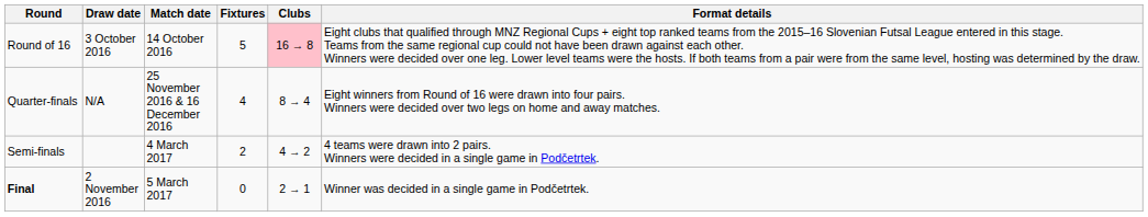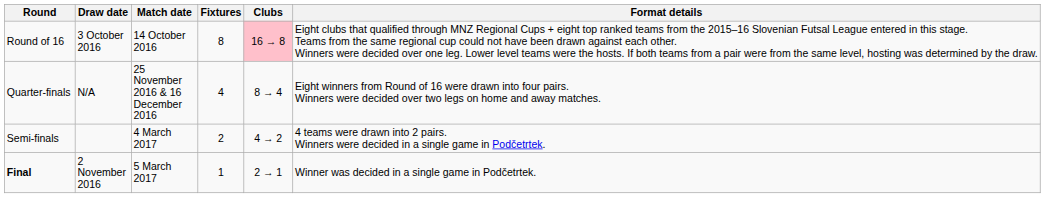 <table class="wikitable" style="font-size:90%">
 <tr>
 <th width=90>Round</th>
 <th width=70>Draw date</th>
 <th width=85>Match date</th>
 <th width=50>Fixtures</th>
 <th width=60>Clubs</th>
 <th>Format details</th>
 </tr>
 <tr>
 <td>Round of 16</td>
 <td>3 October 2016</td>
 <td>14 October 2016</td>
-<td style="text-align:center;">5</td>
+<td style="text-align:center;">8</td>
 <td style="background: pink; text-align:center;">16 → 8</td>
 <td>Eight clubs that qualified through MNZ Regional Cups + eight top ranked teams from the 2015–16 Slovenian Futsal League entered in this stage.<br>Teams from the same regional cup could not have been drawn against each other.<br>Winners were decided over one leg. Lower level teams were the hosts. If both teams from a pair were from the same level, hosting was determined by the draw.</td>
 </tr>
 <tr>
 <td>Quarter-finals</td>
 <td>N/A</td>
 <td>25 November 2016 & 16 December 2016</td>
 <td style="text-align:center;">4</td>
 <td style="text-align:center;">8 → 4</td>
 <td>Eight winners from Round of 16 were drawn into four pairs.<br>Winners were decided over two legs on home and away matches.</td>
 </tr>
 <tr>
 <td>Semi-finals</td>
 <td></td>
 <td>4 March 2017</td>
 <td style="text-align:center;">2</td>
 <td style="text-align:center;">4 → 2</td>
 <td>4 teams were drawn into 2 pairs.<br>Winners were decided in a single game in <a href='#'>Podčetrtek</a>.</td>
 </tr>
 <tr>
 <td><strong>Final</strong></td>
 <td>2 November 2016</td>
 <td>5 March 2017</td>
-<td style="text-align:center;">0</td>
+<td style="text-align:center;">1</td>
 <td style="text-align:center;">2 → 1</td>
 <td>Winner was decided in a single game in Podčetrtek.</td>
 </tr>
 </table>
